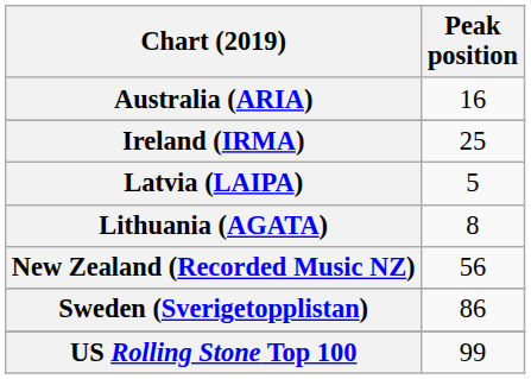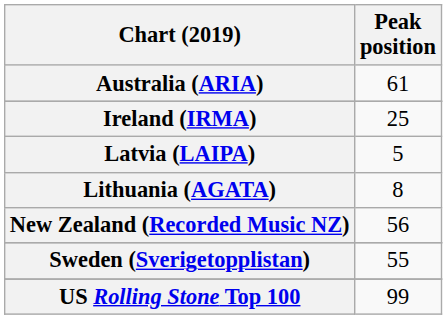 <table class="wikitable sortable plainrowheaders" style="text-align:center">
 <tr>
 <th scope="col">Chart (2019)</th>
 <th scope="col">Peak<br>position</th>
 </tr>
 <tr>
 <th scope="row">Australia (<a href='#'>ARIA</a>)</th>
-<td>16</td>
+<td>61</td>
 </tr>
 <tr>
 </tr>
 <tr>
 </tr>
 <tr>
 </tr>
 <tr>
 </tr>
 <tr>
 </tr>
 <tr>
 <th scope="row">Ireland (<a href='#'>IRMA</a>)</th>
 <td>25</td>
 </tr>
 <tr>
 <th scope="row">Latvia (<a href='#'>LAIPA</a>)</th>
 <td>5</td>
 </tr>
 <tr>
 <th scope="row">Lithuania (<a href='#'>AGATA</a>)</th>
 <td>8</td>
 </tr>
 <tr>
 <th scope="row">New Zealand (<a href='#'>Recorded Music NZ</a>)</th>
 <td>56</td>
 </tr>
 <tr>
 </tr>
 <tr>
 </tr>
 <tr>
 <th scope="row">Sweden (<a href='#'>Sverigetopplistan</a>)</th>
-<td>86</td>
+<td>55</td>
 </tr>
 <tr>
 </tr>
 <tr>
 </tr>
 <tr>
 </tr>
 <tr>
 </tr>
 <tr>
 </tr>
 <tr>
 </tr>
 <tr>
 <th scope="row">US <a href='#'><em>Rolling Stone</em> Top 100</a></th>
 <td>99</td>
 </tr>
 </table>
